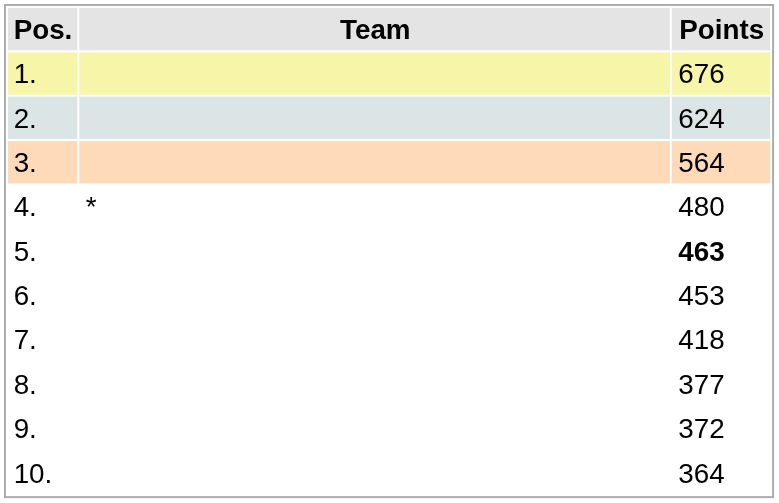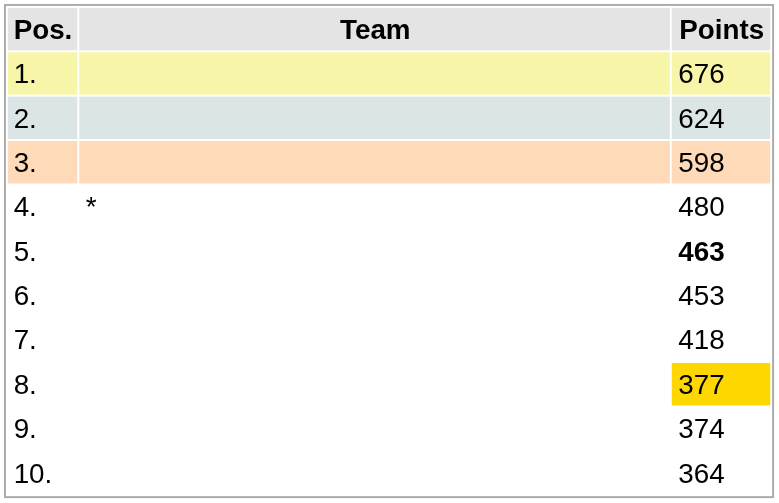 <table cellspacing="1" cellpadding="3" style="border:1px solid #aaa; font-size:90%;">
 <tr style="background:#e4e4e4;">
 <th style="width:10px;">Pos.</th>
 <th style="width:300px;">Team</th>
 <th style="width:45px;">Points</th>
 </tr>
 <tr style="background:#f7f6a8;">
 <td>1.</td>
 <td align="left"><strong></strong></td>
 <td>676</td>
 </tr>
 <tr style="background:#dce5e5;">
 <td>2.</td>
 <td align="left"></td>
 <td>624</td>
 </tr>
 <tr style="background:#ffdab9;">
 <td>3.</td>
 <td align="left"></td>
-<td>564</td>
+<td>598</td>
 </tr>
 <tr>
 <td>4.</td>
 <td align="left">*</td>
 <td>480</td>
 </tr>
 <tr>
 <td>5.</td>
 <td align="left"></td>
 <td><strong>463</strong></td>
 </tr>
 <tr>
 <td>6.</td>
 <td align="left"></td>
 <td>453</td>
 </tr>
 <tr>
 <td>7.</td>
 <td align="left"></td>
 <td>418</td>
 </tr>
 <tr>
 <td>8.</td>
 <td align="left"></td>
-<td>377</td>
+<td style="background: gold;">377</td>
 </tr>
 <tr>
 <td>9.</td>
 <td align="left"></td>
-<td>372</td>
+<td>374</td>
 </tr>
 <tr>
 <td>10.</td>
 <td align="left"></td>
 <td>364</td>
 </tr>
 </table>
